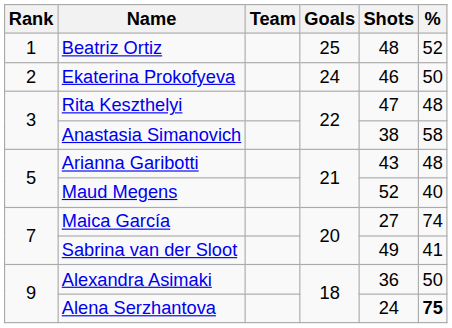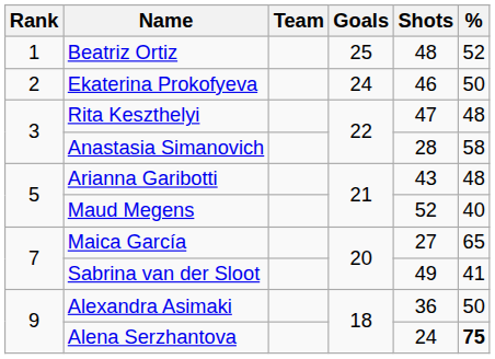 <table class="wikitable" style="text-align: center;">
 <tr>
 <th>Rank</th>
 <th>Name</th>
 <th>Team</th>
 <th>Goals</th>
 <th>Shots</th>
 <th>%</th>
 </tr>
 <tr>
 <td>1</td>
 <td align="left"><a href='#'>Beatriz Ortiz</a></td>
 <td align="left"></td>
 <td>25</td>
 <td>48</td>
 <td>52</td>
 </tr>
 <tr>
 <td>2</td>
 <td align="left"><a href='#'>Ekaterina Prokofyeva</a></td>
 <td align="left"></td>
 <td>24</td>
 <td>46</td>
 <td>50</td>
 </tr>
 <tr>
 <td rowspan=2>3</td>
 <td align="left"><a href='#'>Rita Keszthelyi</a></td>
 <td align="left"></td>
 <td rowspan=2>22</td>
 <td>47</td>
 <td>48</td>
 </tr>
 <tr>
 <td align="left"><a href='#'>Anastasia Simanovich</a></td>
 <td align="left"></td>
-<td>38</td>
+<td>28</td>
 <td>58</td>
 </tr>
 <tr>
 <td rowspan=2>5</td>
 <td align="left"><a href='#'>Arianna Garibotti</a></td>
 <td align="left"></td>
 <td rowspan=2>21</td>
 <td>43</td>
 <td>48</td>
 </tr>
 <tr>
 <td align="left"><a href='#'>Maud Megens</a></td>
 <td align="left"></td>
 <td>52</td>
 <td>40</td>
 </tr>
 <tr>
 <td rowspan=2>7</td>
 <td align="left"><a href='#'>Maica García</a></td>
 <td align="left"></td>
 <td rowspan=2>20</td>
 <td>27</td>
-<td>74</td>
+<td>65</td>
 </tr>
 <tr>
 <td align="left"><a href='#'>Sabrina van der Sloot</a></td>
 <td align="left"></td>
 <td>49</td>
 <td>41</td>
 </tr>
 <tr>
 <td rowspan=2>9</td>
 <td align="left"><a href='#'>Alexandra Asimaki</a></td>
 <td align="left"></td>
 <td rowspan=2>18</td>
 <td>36</td>
 <td>50</td>
 </tr>
 <tr>
 <td align="left"><a href='#'>Alena Serzhantova</a></td>
 <td align="left"></td>
 <td>24</td>
 <td><strong>75</strong></td>
 </tr>
 </table>
